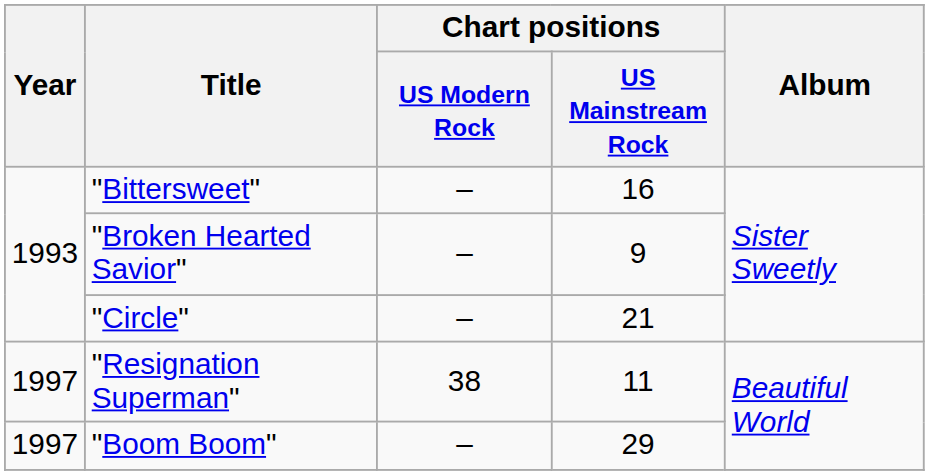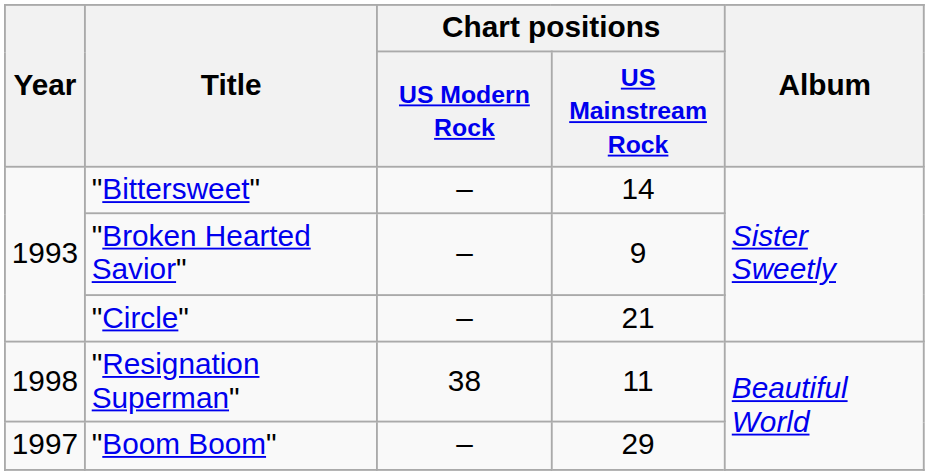 <table class="wikitable">
 <tr>
 <th style="width:28px;" rowspan="2">Year</th>
 <th style="width:150px;" rowspan="2">Title</th>
 <th colspan="2">Chart positions</th>
 <th style="width:100px;" rowspan="2">Album</th>
 </tr>
 <tr>
 <th style="width:86px;"><small><a href='#'>US Modern Rock</a></small></th>
 <th style="width:86px;"><small><a href='#'>US Mainstream Rock</a></small></th>
 </tr>
 <tr>
 <td rowspan=3>1993</td>
 <td>"<a href='#'>Bittersweet</a>"</td>
 <td style="text-align:center;">–</td>
-<td style="text-align:center;">16</td>
+<td style="text-align:center;">14</td>
 <td rowspan=3><em><a href='#'>Sister Sweetly</a></em></td>
 </tr>
 <tr>
 <td>"<a href='#'>Broken Hearted Savior</a>"</td>
 <td style="text-align:center;">–</td>
 <td style="text-align:center;">9</td>
 </tr>
 <tr>
 <td>"<a href='#'>Circle</a>"</td>
 <td style="text-align:center;">–</td>
 <td style="text-align:center;">21</td>
 </tr>
 <tr>
-<td>1997</td>
+<td>1998</td>
 <td>"<a href='#'>Resignation Superman</a>"</td>
 <td style="text-align:center;">38</td>
 <td style="text-align:center;">11</td>
 <td rowspan=2><em><a href='#'>Beautiful World</a></em></td>
 </tr>
 <tr>
 <td>1997</td>
 <td>"<a href='#'>Boom Boom</a>"</td>
 <td style="text-align:center;">–</td>
 <td style="text-align:center;">29</td>
 </tr>
 </table>
